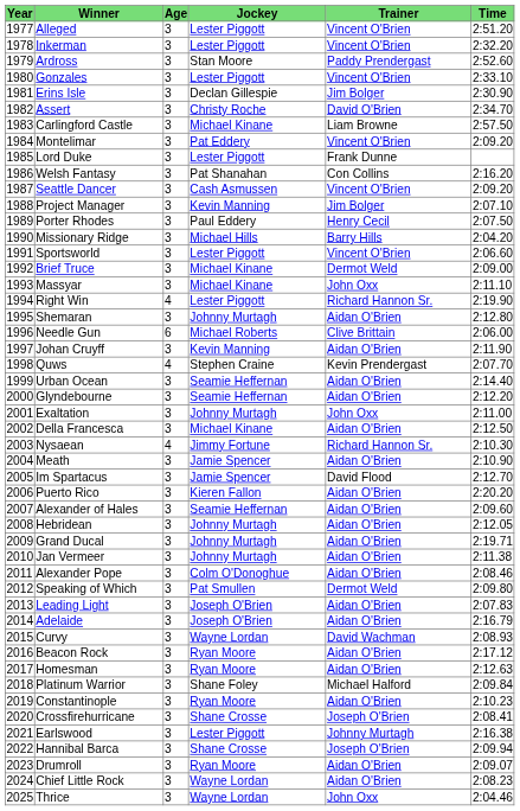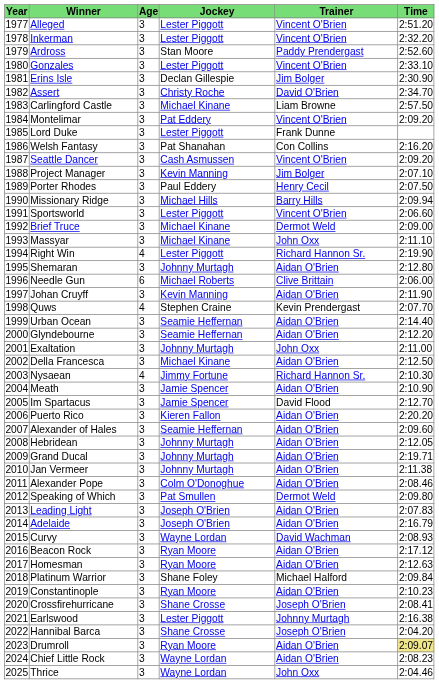 <table class = "sortable" | border="1" style="border-collapse: collapse; font-size:90%">
 <tr bgcolor="#77dd77" align="center">
 <th>Year</th>
 <th>Winner</th>
 <th>Age</th>
 <th>Jockey</th>
 <th>Trainer</th>
 <th>Time</th>
 </tr>
 <tr>
 <td>1977</td>
 <td width=150px><a href='#'>Alleged</a></td>
 <td>3</td>
 <td width=160px><a href='#'>Lester Piggott</a></td>
 <td width=170px><a href='#'>Vincent O'Brien</a></td>
 <td>2:51.20</td>
 </tr>
 <tr>
 <td>1978</td>
 <td><a href='#'>Inkerman</a></td>
 <td>3</td>
 <td><a href='#'>Lester Piggott</a></td>
 <td><a href='#'>Vincent O'Brien</a></td>
 <td>2:32.20</td>
 </tr>
 <tr>
 <td>1979</td>
 <td><a href='#'>Ardross</a></td>
 <td>3</td>
 <td>Stan Moore</td>
 <td><a href='#'>Paddy Prendergast</a></td>
 <td>2:52.60</td>
 </tr>
 <tr>
 <td>1980</td>
 <td><a href='#'>Gonzales</a></td>
 <td>3</td>
 <td><a href='#'>Lester Piggott</a></td>
 <td><a href='#'>Vincent O'Brien</a></td>
 <td>2:33.10</td>
 </tr>
 <tr>
 <td>1981</td>
 <td><a href='#'>Erins Isle</a></td>
 <td>3</td>
 <td>Declan Gillespie</td>
 <td><a href='#'>Jim Bolger</a></td>
 <td>2:30.90</td>
 </tr>
 <tr>
 <td>1982</td>
 <td><a href='#'>Assert</a></td>
 <td>3</td>
 <td><a href='#'>Christy Roche</a></td>
 <td><a href='#'>David O'Brien</a></td>
 <td>2:34.70</td>
 </tr>
 <tr>
 <td>1983</td>
 <td>Carlingford Castle</td>
 <td>3</td>
 <td><a href='#'>Michael Kinane</a></td>
 <td>Liam Browne</td>
 <td>2:57.50</td>
 </tr>
 <tr>
 <td>1984</td>
 <td>Montelimar</td>
 <td>3</td>
 <td><a href='#'>Pat Eddery</a></td>
 <td><a href='#'>Vincent O'Brien</a></td>
 <td>2:09.20</td>
 </tr>
 <tr>
 <td>1985</td>
 <td>Lord Duke</td>
 <td>3</td>
 <td><a href='#'>Lester Piggott</a></td>
 <td>Frank Dunne</td>
 <td></td>
 </tr>
 <tr>
 <td>1986</td>
 <td>Welsh Fantasy</td>
 <td>3</td>
 <td>Pat Shanahan</td>
 <td>Con Collins</td>
 <td>2:16.20</td>
 </tr>
 <tr>
 <td>1987</td>
 <td><a href='#'>Seattle Dancer</a></td>
 <td>3</td>
 <td><a href='#'>Cash Asmussen</a></td>
 <td><a href='#'>Vincent O'Brien</a></td>
 <td>2:09.20</td>
 </tr>
 <tr>
 <td>1988</td>
 <td>Project Manager</td>
 <td>3</td>
 <td><a href='#'>Kevin Manning</a></td>
 <td><a href='#'>Jim Bolger</a></td>
 <td>2:07.10</td>
 </tr>
 <tr>
 <td>1989</td>
 <td>Porter Rhodes</td>
 <td>3</td>
 <td>Paul Eddery</td>
 <td><a href='#'>Henry Cecil</a></td>
 <td>2:07.50</td>
 </tr>
 <tr>
 <td>1990</td>
 <td>Missionary Ridge</td>
 <td>3</td>
 <td><a href='#'>Michael Hills</a></td>
 <td><a href='#'>Barry Hills</a></td>
-<td>2:04.20</td>
+<td>2:09.94</td>
 </tr>
 <tr>
 <td>1991</td>
 <td>Sportsworld</td>
 <td>3</td>
 <td><a href='#'>Lester Piggott</a></td>
 <td><a href='#'>Vincent O'Brien</a></td>
 <td>2:06.60</td>
 </tr>
 <tr>
 <td>1992</td>
 <td><a href='#'>Brief Truce</a></td>
 <td>3</td>
 <td><a href='#'>Michael Kinane</a></td>
 <td><a href='#'>Dermot Weld</a></td>
 <td>2:09.00</td>
 </tr>
 <tr>
 <td>1993</td>
 <td>Massyar</td>
 <td>3</td>
 <td><a href='#'>Michael Kinane</a></td>
 <td><a href='#'>John Oxx</a></td>
 <td>2:11.10</td>
 </tr>
 <tr>
 <td>1994</td>
 <td>Right Win</td>
 <td>4</td>
 <td><a href='#'>Lester Piggott</a></td>
 <td><a href='#'>Richard Hannon Sr.</a></td>
 <td>2:19.90</td>
 </tr>
 <tr>
 <td>1995</td>
 <td>Shemaran</td>
 <td>3</td>
 <td><a href='#'>Johnny Murtagh</a></td>
 <td><a href='#'>Aidan O'Brien</a></td>
 <td>2:12.80</td>
 </tr>
 <tr>
 <td>1996</td>
 <td>Needle Gun</td>
 <td>6</td>
 <td><a href='#'>Michael Roberts</a></td>
 <td><a href='#'>Clive Brittain</a></td>
 <td>2:06.00</td>
 </tr>
 <tr>
 <td>1997</td>
 <td>Johan Cruyff</td>
 <td>3</td>
 <td><a href='#'>Kevin Manning</a></td>
 <td><a href='#'>Aidan O'Brien</a></td>
 <td>2:11.90</td>
 </tr>
 <tr>
 <td>1998</td>
 <td>Quws</td>
 <td>4</td>
 <td>Stephen Craine</td>
 <td>Kevin Prendergast</td>
 <td>2:07.70</td>
 </tr>
 <tr>
 <td>1999</td>
 <td>Urban Ocean</td>
 <td>3</td>
 <td><a href='#'>Seamie Heffernan</a></td>
 <td><a href='#'>Aidan O'Brien</a></td>
 <td>2:14.40</td>
 </tr>
 <tr>
 <td>2000</td>
 <td>Glyndebourne</td>
 <td>3</td>
 <td><a href='#'>Seamie Heffernan</a></td>
 <td><a href='#'>Aidan O'Brien</a></td>
 <td>2:12.20</td>
 </tr>
 <tr>
 <td>2001</td>
 <td>Exaltation</td>
 <td>3</td>
 <td><a href='#'>Johnny Murtagh</a></td>
 <td><a href='#'>John Oxx</a></td>
 <td>2:11.00</td>
 </tr>
 <tr>
 <td>2002</td>
 <td>Della Francesca</td>
 <td>3</td>
 <td><a href='#'>Michael Kinane</a></td>
 <td><a href='#'>Aidan O'Brien</a></td>
 <td>2:12.50</td>
 </tr>
 <tr>
 <td>2003</td>
 <td>Nysaean</td>
 <td>4</td>
 <td><a href='#'>Jimmy Fortune</a></td>
 <td><a href='#'>Richard Hannon Sr.</a></td>
 <td>2:10.30</td>
 </tr>
 <tr>
 <td>2004</td>
 <td>Meath</td>
 <td>3</td>
 <td><a href='#'>Jamie Spencer</a></td>
 <td><a href='#'>Aidan O'Brien</a></td>
 <td>2:10.90</td>
 </tr>
 <tr>
 <td>2005</td>
 <td>Im Spartacus</td>
 <td>3</td>
 <td><a href='#'>Jamie Spencer</a></td>
 <td>David Flood</td>
 <td>2:12.70</td>
 </tr>
 <tr>
 <td>2006</td>
 <td>Puerto Rico</td>
 <td>3</td>
 <td><a href='#'>Kieren Fallon</a></td>
 <td><a href='#'>Aidan O'Brien</a></td>
 <td>2:20.20</td>
 </tr>
 <tr>
 <td>2007</td>
 <td>Alexander of Hales</td>
 <td>3</td>
 <td><a href='#'>Seamie Heffernan</a></td>
 <td><a href='#'>Aidan O'Brien</a></td>
 <td>2:09.60</td>
 </tr>
 <tr>
 <td>2008</td>
 <td>Hebridean</td>
 <td>3</td>
 <td><a href='#'>Johnny Murtagh</a></td>
 <td><a href='#'>Aidan O'Brien</a></td>
 <td>2:12.05</td>
 </tr>
 <tr>
 <td>2009</td>
 <td>Grand Ducal</td>
 <td>3</td>
 <td><a href='#'>Johnny Murtagh</a></td>
 <td><a href='#'>Aidan O'Brien</a></td>
 <td>2:19.71</td>
 </tr>
 <tr>
 <td>2010</td>
 <td>Jan Vermeer</td>
 <td>3</td>
 <td><a href='#'>Johnny Murtagh</a></td>
 <td><a href='#'>Aidan O'Brien</a></td>
 <td>2:11.38</td>
 </tr>
 <tr>
 <td>2011</td>
 <td>Alexander Pope </td>
 <td>3</td>
 <td><a href='#'>Colm O'Donoghue</a></td>
 <td><a href='#'>Aidan O'Brien</a></td>
 <td>2:08.46</td>
 </tr>
 <tr>
 <td>2012</td>
 <td>Speaking of Which</td>
 <td>3</td>
 <td><a href='#'>Pat Smullen</a></td>
 <td><a href='#'>Dermot Weld</a></td>
 <td>2:09.80</td>
 </tr>
 <tr>
 <td>2013</td>
 <td><a href='#'>Leading Light</a></td>
 <td>3</td>
 <td><a href='#'>Joseph O'Brien</a></td>
 <td><a href='#'>Aidan O'Brien</a></td>
 <td>2:07.83</td>
 </tr>
 <tr>
 <td>2014</td>
 <td><a href='#'>Adelaide</a></td>
 <td>3</td>
 <td><a href='#'>Joseph O'Brien</a></td>
 <td><a href='#'>Aidan O'Brien</a></td>
 <td>2:16.79</td>
 </tr>
 <tr>
 <td>2015</td>
 <td>Curvy</td>
 <td>3</td>
 <td><a href='#'>Wayne Lordan</a></td>
 <td><a href='#'>David Wachman</a></td>
 <td>2:08.93</td>
 </tr>
 <tr>
 <td>2016</td>
 <td>Beacon Rock</td>
 <td>3</td>
 <td><a href='#'>Ryan Moore</a></td>
 <td><a href='#'>Aidan O'Brien</a></td>
 <td>2:17.12</td>
 </tr>
 <tr>
 <td>2017</td>
 <td>Homesman</td>
 <td>3</td>
 <td><a href='#'>Ryan Moore</a></td>
 <td><a href='#'>Aidan O'Brien</a></td>
 <td>2:12.63</td>
 </tr>
 <tr>
 <td>2018</td>
 <td>Platinum Warrior</td>
 <td>3</td>
 <td>Shane Foley</td>
 <td>Michael Halford</td>
 <td>2:09.84</td>
 </tr>
 <tr>
 <td>2019</td>
 <td>Constantinople</td>
 <td>3</td>
 <td><a href='#'>Ryan Moore</a></td>
 <td><a href='#'>Aidan O'Brien</a></td>
 <td>2:10.23</td>
 </tr>
 <tr>
 <td>2020</td>
 <td>Crossfirehurricane</td>
 <td>3</td>
 <td><a href='#'>Shane Crosse</a></td>
 <td><a href='#'>Joseph O'Brien</a></td>
 <td>2:08.41</td>
 </tr>
 <tr>
 <td>2021</td>
 <td>Earlswood</td>
 <td>3</td>
 <td><a href='#'>Lester Piggott</a></td>
 <td><a href='#'>Johnny Murtagh</a></td>
 <td>2:16.38</td>
 </tr>
 <tr>
 <td>2022</td>
 <td>Hannibal Barca</td>
 <td>3</td>
 <td><a href='#'>Shane Crosse</a></td>
 <td><a href='#'>Joseph O'Brien</a></td>
-<td>2:09.94</td>
+<td>2:04.20</td>
 </tr>
 <tr>
 <td>2023</td>
 <td>Drumroll</td>
 <td>3</td>
 <td><a href='#'>Ryan Moore</a></td>
 <td><a href='#'>Aidan O'Brien</a></td>
-<td>2:09.07</td>
+<td style="background: khaki;">2:09.07</td>
 </tr>
 <tr>
 <td>2024</td>
 <td>Chief Little Rock</td>
 <td>3</td>
 <td><a href='#'>Wayne Lordan</a></td>
 <td><a href='#'>Aidan O'Brien</a></td>
 <td>2:08.23</td>
 </tr>
 <tr>
 <td>2025</td>
 <td>Thrice</td>
 <td>3</td>
 <td><a href='#'>Wayne Lordan</a></td>
 <td><a href='#'>John Oxx</a></td>
 <td>2:04.46</td>
 </tr>
 </table>
